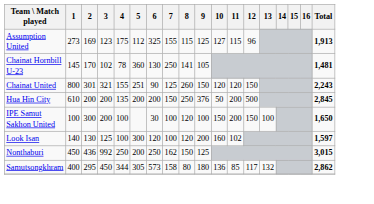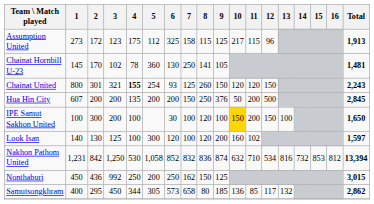 <table class="wikitable sortable" style="font-size: 74%; text-align:center;">
 <tr>
 <th style="width:76px;">Team \ Match played</th>
 <th align=center>1</th>
 <th align=center>2</th>
 <th align=center>3</th>
 <th align=center>4</th>
 <th align=center>5</th>
 <th align=center>6</th>
 <th align=center>7</th>
 <th align=center>8</th>
 <th align=center>9</th>
 <th align=center>10</th>
 <th align=center>11</th>
 <th align=center>12</th>
 <th align=center>13</th>
 <th align=center>14</th>
 <th align=center>15</th>
 <th align=center>16</th>
 <th align=center>Total</th>
 </tr>
 <tr align=center>
 <td align=left><a href='#'>Assumption United</a></td>
 <td>273</td>
-<td>169</td>
+<td>172</td>
 <td>123</td>
 <td>175</td>
 <td>112</td>
 <td>325</td>
-<td>155</td>
+<td>158</td>
 <td>115</td>
 <td>125</td>
-<td>127</td>
+<td>217</td>
 <td>115</td>
 <td>96</td>
 <td bgcolor="#c8ccd1"  colspan="4"></td>
 <td><strong>1,913</strong></td>
 </tr>
 <tr align=center>
 <td align=left><a href='#'>Chainat Hornbill U-23</a></td>
 <td>145</td>
 <td>170</td>
 <td>102</td>
 <td>78</td>
 <td>360</td>
 <td>130</td>
 <td>250</td>
 <td>141</td>
 <td>105</td>
 <td bgcolor="#c8ccd1"  colspan="7"></td>
 <td><strong>1,481</strong></td>
 </tr>
 <tr align=center>
 <td align=left><a href='#'>Chainat United</a></td>
 <td>800</td>
 <td>301</td>
 <td>321</td>
-<td>155</td>
-<td>251</td>
-<td>90</td>
+<td><strong>155</strong></td>
+<td>254</td>
+<td>93</td>
 <td>125</td>
 <td>260</td>
 <td>150</td>
 <td>120</td>
 <td>120</td>
 <td>150</td>
 <td bgcolor="#c8ccd1"  colspan="4"></td>
 <td><strong>2,243</strong></td>
 </tr>
 <tr align=center>
 <td align=left><a href='#'>Hua Hin City</a></td>
-<td>610</td>
+<td>607</td>
 <td>200</td>
 <td>200</td>
 <td>135</td>
 <td>200</td>
 <td>200</td>
 <td>150</td>
 <td>250</td>
 <td>376</td>
 <td>50</td>
 <td>200</td>
 <td>500</td>
 <td bgcolor="#c8ccd1"  colspan="4"></td>
 <td><strong>2,845</strong></td>
 </tr>
 <tr align=center>
 <td align=left><a href='#'>IPE Samut Sakhon United</a></td>
 <td>100</td>
 <td>300</td>
 <td>200</td>
 <td>100</td>
 <td></td>
 <td>30</td>
 <td>100</td>
 <td>120</td>
 <td>100</td>
-<td>150</td>
+<td style="background: gold;">150</td>
 <td>200</td>
 <td>150</td>
 <td>100</td>
 <td bgcolor="#c8ccd1"  colspan="3"></td>
 <td><strong>1,650</strong></td>
 </tr>
 <tr align=center>
 <td align=left><a href='#'>Look Isan</a></td>
 <td>140</td>
 <td>130</td>
 <td>125</td>
 <td>100</td>
 <td>300</td>
 <td>120</td>
 <td>100</td>
 <td>120</td>
 <td>200</td>
 <td>160</td>
 <td>102</td>
 <td bgcolor="#c8ccd1"  colspan="5"></td>
 <td><strong>1,597</strong></td>
 </tr>
 <tr align=center>
+<td align=left><a href='#'>Nakhon Pathom United</a></td>
+<td>1,231</td>
+<td>842</td>
+<td>1,250</td>
+<td>530</td>
+<td>1,058</td>
+<td>852</td>
+<td>832</td>
+<td>836</td>
+<td>874</td>
+<td>632</td>
+<td>710</td>
+<td>534</td>
+<td>816</td>
+<td>732</td>
+<td>853</td>
+<td>812</td>
+<td><strong>13,394</strong></td>
+</tr>
+<tr align=center>
 <td align=left><a href='#'>Nonthaburi</a></td>
 <td>450</td>
 <td>436</td>
 <td>992</td>
 <td>250</td>
 <td>200</td>
 <td>250</td>
 <td>162</td>
 <td>150</td>
 <td>125</td>
 <td bgcolor="#c8ccd1"  colspan="7"></td>
 <td><strong>3,015</strong></td>
 </tr>
 <tr align=center>
 <td align=left><a href='#'>Samutsongkhram</a></td>
 <td>400</td>
 <td>295</td>
 <td>450</td>
 <td>344</td>
 <td>305</td>
 <td>573</td>
-<td>158</td>
+<td>658</td>
 <td>80</td>
-<td>180</td>
+<td>185</td>
 <td>136</td>
 <td>85</td>
 <td>117</td>
 <td>132</td>
 <td bgcolor="#c8ccd1"  colspan="3"></td>
 <td><strong>2,862</strong></td>
 </tr>
 <tr align=center>
 </tr>
 </table>
